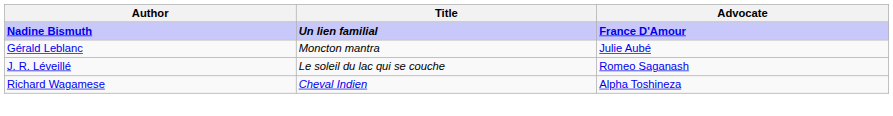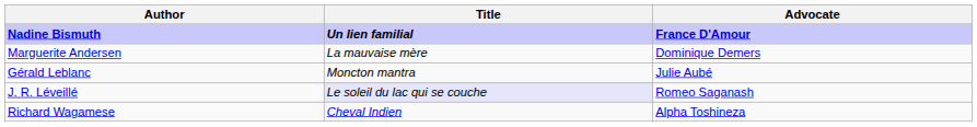 <table class="wikitable" style="width:100%;">
 <tr>
 <th width=33%>Author</th>
 <th width=34%>Title</th>
 <th width=34%>Advocate</th>
 </tr>
 <tr>
 <td style="background:#C8C8FA"><strong><a href='#'>Nadine Bismuth</a></strong></td>
 <td style="background:#C8C8FA"><strong><em>Un lien familial</em></strong></td>
 <td style="background:#C8C8FA"><strong><a href='#'>France D'Amour</a></strong></td>
 </tr>
 <tr>
+<td><a href='#'>Marguerite Andersen</a></td>
+<td><em>La mauvaise mère</em></td>
+<td><a href='#'>Dominique Demers</a></td>
+</tr>
+<tr>
 <td><a href='#'>Gérald Leblanc</a></td>
 <td><em>Moncton mantra</em></td>
 <td><a href='#'>Julie Aubé</a></td>
 </tr>
 <tr>
 <td><a href='#'>J. R. Léveillé</a></td>
-<td><em>Le soleil du lac qui se couche</em></td>
+<td style="background: lavender;"><em>Le soleil du lac qui se couche</em></td>
 <td><a href='#'>Romeo Saganash</a></td>
 </tr>
 <tr>
 <td><a href='#'>Richard Wagamese</a></td>
 <td><em><a href='#'>Cheval Indien</a></em></td>
 <td><a href='#'>Alpha Toshineza</a></td>
 </tr>
 </table>
